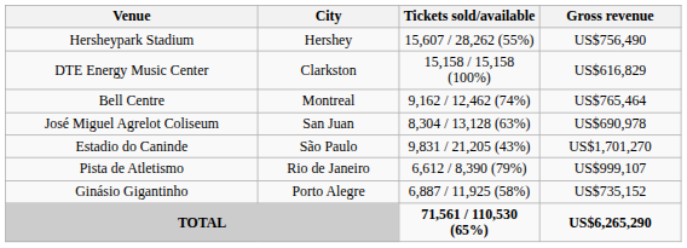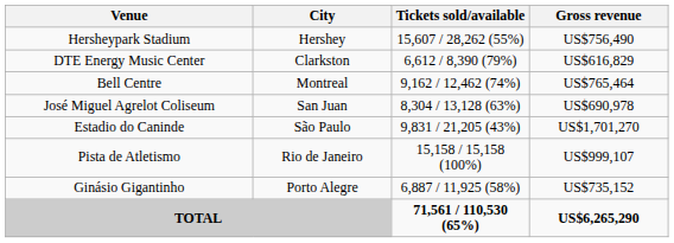 <table class="wikitable" style="text-align:center">
 <tr>
 <th width="275">Venue</th>
 <th width="150">City</th>
 <th width="150">Tickets sold/available</th>
 <th width="150">Gross revenue</th>
 </tr>
 <tr>
 <td align="center">Hersheypark Stadium</td>
 <td align="center">Hershey</td>
 <td align="center">15,607 / 28,262 (55%)</td>
 <td align="center">US$756,490</td>
 </tr>
 <tr>
 <td align="center">DTE Energy Music Center</td>
 <td align="center">Clarkston</td>
-<td align="center">15,158 / 15,158 (100%)</td>
+<td align="center">6,612 / 8,390 (79%)</td>
 <td align="center">US$616,829</td>
 </tr>
 <tr>
 <td align="center">Bell Centre</td>
 <td align="center">Montreal</td>
 <td align="center">9,162 / 12,462 (74%)</td>
 <td align="center">US$765,464</td>
 </tr>
 <tr>
 <td align="center">José Miguel Agrelot Coliseum</td>
 <td align="center">San Juan</td>
 <td align="center">8,304 / 13,128 (63%)</td>
 <td align="center">US$690,978</td>
 </tr>
 <tr>
 <td align="center">Estadio do Caninde</td>
 <td align="center">São Paulo</td>
 <td align="center">9,831 / 21,205 (43%)</td>
 <td align="center">US$1,701,270</td>
 </tr>
 <tr>
 <td align="center">Pista de Atletismo</td>
 <td align="center">Rio de Janeiro</td>
-<td align="center">6,612 / 8,390 (79%)</td>
+<td align="center">15,158 / 15,158 (100%)</td>
 <td align="center">US$999,107</td>
 </tr>
 <tr>
 <td align="center">Ginásio Gigantinho</td>
 <td align="center">Porto Alegre</td>
 <td align="center">6,887 / 11,925 (58%)</td>
 <td align="center">US$735,152</td>
 </tr>
 <tr>
 <td colspan="2" align="center" bgcolor="#CCCCCC"><strong>TOTAL</strong></td>
 <td align="center"><strong>71,561 / 110,530<br>(65%)</strong></td>
 <td align="center"><strong>US$6,265,290</strong></td>
 </tr>
 </table>
